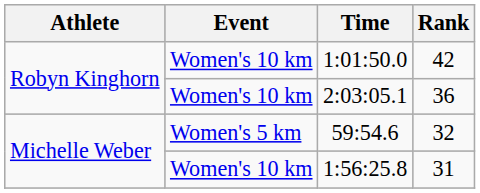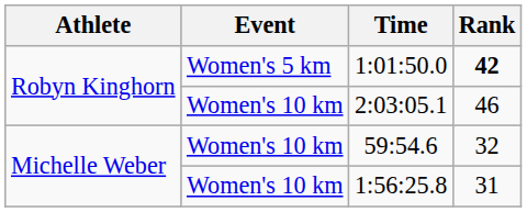 <table class="wikitable" style="font-size:90%;">
 <tr>
 <th>Athlete</th>
 <th>Event</th>
 <th>Time</th>
 <th>Rank</th>
 </tr>
 <tr align=center>
 <td align=left rowspan=2><a href='#'>Robyn Kinghorn</a></td>
-<td align=left><a href='#'>Women's 10 km</a></td>
+<td align=left><a href='#'>Women's 5 km</a></td>
 <td>1:01:50.0</td>
-<td>42</td>
+<td><strong>42</strong></td>
 </tr>
 <tr align=center>
 <td align=left><a href='#'>Women's 10 km</a></td>
 <td>2:03:05.1</td>
-<td>36</td>
+<td>46</td>
 </tr>
 <tr align=center>
 <td align=left rowspan=2><a href='#'>Michelle Weber</a></td>
-<td align=left><a href='#'>Women's 5 km</a></td>
+<td align=left><a href='#'>Women's 10 km</a></td>
 <td>59:54.6</td>
 <td>32</td>
 </tr>
 <tr align=center>
 <td align=left><a href='#'>Women's 10 km</a></td>
 <td>1:56:25.8</td>
 <td>31</td>
 </tr>
 </table>
